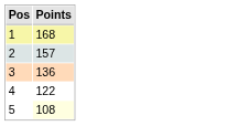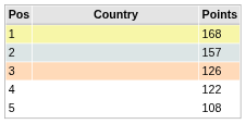 <table cellspacing="1" cellpadding="3" style="border:1px solid #aaa; font-size:90%;">
 <tr style="background:#e4e4e4;">
 <th style="border-bottom:1px solid #aaa; width:10px;">Pos</th>
+<th style="border-bottom:1px solid #aaa; width:200px;">Country</th>
 <th style="border-bottom:1px solid #aaa; width:20px;">Points</th>
 </tr>
 <tr style="background:#f7f6a8;">
 <td>1</td>
+<td></td>
 <td>168</td>
 </tr>
 <tr style="background:#dce5e5;">
 <td>2</td>
+<td></td>
 <td>157</td>
 </tr>
 <tr style="background:#ffdab9;">
 <td>3</td>
-<td>136</td>
+<td></td>
+<td>126</td>
 </tr>
 <tr>
 <td>4</td>
+<td></td>
 <td>122</td>
 </tr>
 <tr>
 <td>5</td>
-<td style="background: lightyellow;">108</td>
+<td></td>
+<td>108</td>
 </tr>
 </table>
